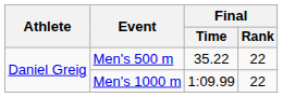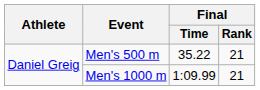 <table class="wikitable" style="font-size:90%">
 <tr>
 <th rowspan=2>Athlete</th>
 <th rowspan=2>Event</th>
 <th colspan=2>Final</th>
 </tr>
 <tr style="font-size:95%">
 <th>Time</th>
 <th>Rank</th>
 </tr>
 <tr align=center>
 <td align=left rowspan=2><a href='#'>Daniel Greig</a></td>
 <td align=left><a href='#'>Men's 500 m</a></td>
 <td>35.22</td>
-<td>22</td>
+<td>21</td>
 </tr>
 <tr align=center>
 <td align=left><a href='#'>Men's 1000 m</a></td>
 <td>1:09.99</td>
-<td>22</td>
+<td>21</td>
 </tr>
 </table>
